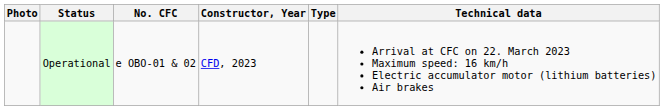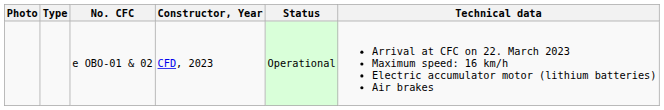 <table class="wikitable centre">
 <tr>
 <th>Photo</th>
-<th>Status</th>
+<th>Type</th>
 <th>No. CFC</th>
 <th>Constructor, Year</th>
-<th>Type</th>
+<th>Status</th>
 <th>Technical data</th>
 </tr>
 <tr>
 <td></td>
-<td bgcolor="#d9ffd9">Operational</td>
+<td></td>
 <td>e OBO-01 & 02</td>
 <td><a href='#'>CFD</a>, 2023</td>
-<td></td>
+<td bgcolor="#d9ffd9">Operational</td>
 <td><br><ul><li>Arrival at CFC on 22. March 2023</li><li>Maximum speed: 16 km/h</li><li>Electric accumulator motor (lithium batteries)</li><li>Air brakes</li></ul></td>
 </tr>
 </table>
